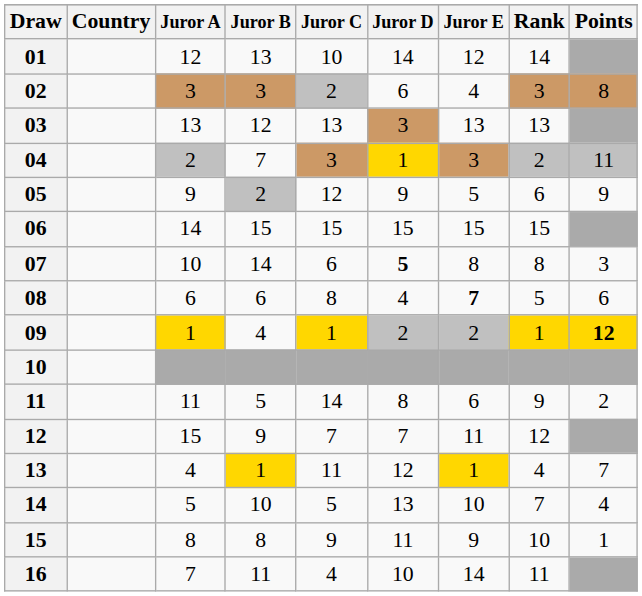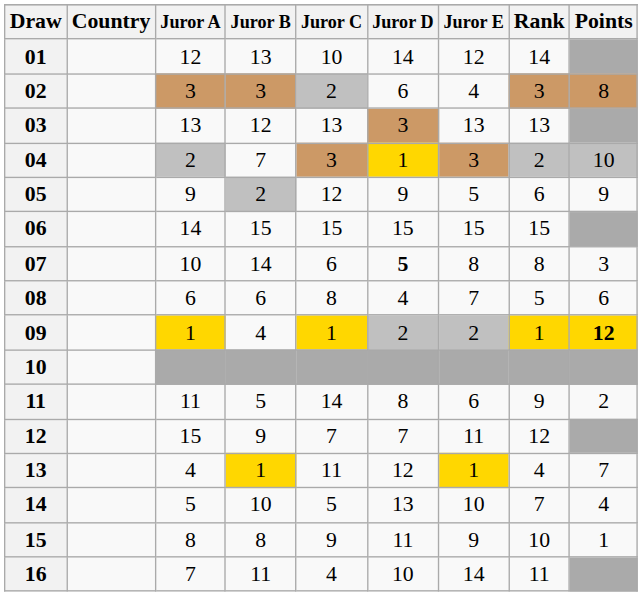 <table class="sortable wikitable collapsible plainrowheaders" style="text-align:center;">
 <tr>
 </tr>
 <tr>
 <th scope="col">Draw</th>
 <th scope="col">Country</th>
 <th scope="col"><small>Juror A</small></th>
 <th scope="col"><small>Juror B</small></th>
 <th scope="col"><small>Juror C</small></th>
 <th scope="col"><small>Juror D</small></th>
 <th scope="col"><small>Juror E</small></th>
 <th scope="col">Rank</th>
 <th scope="col">Points</th>
 </tr>
 <tr>
 <th scope="row" style="text-align:center;">01</th>
 <td style="text-align:left;"></td>
 <td>12</td>
 <td>13</td>
 <td>10</td>
 <td>14</td>
 <td>12</td>
 <td>14</td>
 <td style="background:#AAAAAA;"></td>
 </tr>
 <tr>
 <th scope="row" style="text-align:center;">02</th>
 <td style="text-align:left;"></td>
 <td style="background:#CC9966;">3</td>
 <td style="background:#CC9966;">3</td>
 <td style="background:silver;">2</td>
 <td>6</td>
 <td>4</td>
 <td style="background:#CC9966;">3</td>
 <td style="background:#CC9966;">8</td>
 </tr>
 <tr>
 <th scope="row" style="text-align:center;">03</th>
 <td style="text-align:left;"></td>
 <td>13</td>
 <td>12</td>
 <td>13</td>
 <td style="background:#CC9966;">3</td>
 <td>13</td>
 <td>13</td>
 <td style="background:#AAAAAA;"></td>
 </tr>
 <tr>
 <th scope="row" style="text-align:center;">04</th>
 <td style="text-align:left;"></td>
 <td style="background:silver;">2</td>
 <td>7</td>
 <td style="background:#CC9966;">3</td>
 <td style="background:gold;">1</td>
 <td style="background:#CC9966;">3</td>
 <td style="background:silver;">2</td>
-<td style="background:silver;">11</td>
+<td style="background:silver;">10</td>
 </tr>
 <tr>
 <th scope="row" style="text-align:center;">05</th>
 <td style="text-align:left;"></td>
 <td>9</td>
 <td style="background:silver;">2</td>
 <td>12</td>
 <td>9</td>
 <td>5</td>
 <td>6</td>
 <td>9</td>
 </tr>
 <tr>
 <th scope="row" style="text-align:center;">06</th>
 <td style="text-align:left;"></td>
 <td>14</td>
 <td>15</td>
 <td>15</td>
 <td>15</td>
 <td>15</td>
 <td>15</td>
 <td style="background:#AAAAAA;"></td>
 </tr>
 <tr>
 <th scope="row" style="text-align:center;">07</th>
 <td style="text-align:left;"></td>
 <td>10</td>
 <td>14</td>
 <td>6</td>
 <td><strong>5</strong></td>
 <td>8</td>
 <td>8</td>
 <td>3</td>
 </tr>
 <tr>
 <th scope="row" style="text-align:center;">08</th>
 <td style="text-align:left;"></td>
 <td>6</td>
 <td>6</td>
 <td>8</td>
 <td>4</td>
-<td><strong>7</strong></td>
+<td>7</td>
 <td>5</td>
 <td>6</td>
 </tr>
 <tr>
 <th scope="row" style="text-align:center;">09</th>
 <td style="text-align:left;"></td>
 <td style="background:gold;">1</td>
 <td>4</td>
 <td style="background:gold;">1</td>
 <td style="background:silver;">2</td>
 <td style="background:silver;">2</td>
 <td style="background:gold;">1</td>
 <td style="background:gold;"><strong>12</strong></td>
 </tr>
 <tr class="sortbottom">
 <th scope="row" style="text-align:center;">10</th>
 <td style="text-align:left;"></td>
 <td style="background:#AAAAAA;"></td>
 <td style="background:#AAAAAA;"></td>
 <td style="background:#AAAAAA;"></td>
 <td style="background:#AAAAAA;"></td>
 <td style="background:#AAAAAA;"></td>
 <td style="background:#AAAAAA;"></td>
 <td style="background:#AAAAAA;"></td>
 </tr>
 <tr>
 <th scope="row" style="text-align:center;">11</th>
 <td style="text-align:left;"></td>
 <td>11</td>
 <td>5</td>
 <td>14</td>
 <td>8</td>
 <td>6</td>
 <td>9</td>
 <td>2</td>
 </tr>
 <tr>
 <th scope="row" style="text-align:center;">12</th>
 <td style="text-align:left;"></td>
 <td>15</td>
 <td>9</td>
 <td>7</td>
 <td>7</td>
 <td>11</td>
 <td>12</td>
 <td style="background:#AAAAAA;"></td>
 </tr>
 <tr>
 <th scope="row" style="text-align:center;">13</th>
 <td style="text-align:left;"></td>
 <td>4</td>
 <td style="background:gold;">1</td>
 <td>11</td>
 <td>12</td>
 <td style="background:gold;">1</td>
 <td>4</td>
 <td>7</td>
 </tr>
 <tr>
 <th scope="row" style="text-align:center;">14</th>
 <td style="text-align:left;"></td>
 <td>5</td>
 <td>10</td>
 <td>5</td>
 <td>13</td>
 <td>10</td>
 <td>7</td>
 <td>4</td>
 </tr>
 <tr>
 <th scope="row" style="text-align:center;">15</th>
 <td style="text-align:left;"></td>
 <td>8</td>
 <td>8</td>
 <td>9</td>
 <td>11</td>
 <td>9</td>
 <td>10</td>
 <td>1</td>
 </tr>
 <tr>
 <th scope="row" style="text-align:center;">16</th>
 <td style="text-align:left;"></td>
 <td>7</td>
 <td>11</td>
 <td>4</td>
 <td>10</td>
 <td>14</td>
 <td>11</td>
 <td style="background:#AAAAAA;"></td>
 </tr>
 </table>
